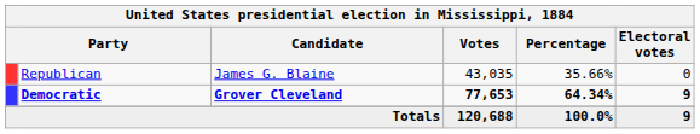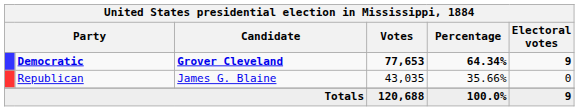 <table class="wikitable" style="font-size: 95%;">
 <tr>
 <th colspan="6">United States presidential election in Mississippi, 1884</th>
 </tr>
 <tr>
 <th colspan="2" style="width: 15em">Party</th>
 <th style="width: 17em">Candidate</th>
 <th style="width: 5em">Votes</th>
 <th style="width: 7em">Percentage</th>
 <th style="width: 5em">Electoral votes</th>
 </tr>
 <tr>
+<th style="background-color:#3333FF; width: 3px"></th>
+<td style="width: 130px"><strong><a href='#'>Democratic</a></strong></td>
+<td><strong><a href='#'>Grover Cleveland</a></strong></td>
+<td align="right"><strong>77,653</strong></td>
+<td align="right"><strong>64.34%</strong></td>
+<td align="right"><strong>9</strong></td>
+</tr>
+<tr>
 <th style="background-color:#FF3333; width: 3px"></th>
 <td style="width: 130px"><a href='#'>Republican</a></td>
 <td><a href='#'>James G. Blaine</a></td>
 <td align="right">43,035</td>
 <td align="right">35.66%</td>
 <td align="right">0</td>
-</tr>
-<tr>
-<th style="background-color:#3333FF; width: 3px"></th>
-<td style="width: 130px"><strong><a href='#'>Democratic</a></strong></td>
-<td><strong><a href='#'>Grover Cleveland</a></strong></td>
-<td align="right"><strong>77,653</strong></td>
-<td align="right"><strong>64.34%</strong></td>
-<td align="right"><strong>9</strong></td>
 </tr>
 <tr>
 </tr>
 <tr bgcolor="#EEEEEE">
 <td colspan="3" align="right"><strong>Totals</strong></td>
 <td align="right"><strong>120,688</strong></td>
 <td align="right"><strong>100.0%</strong></td>
 <td align="right"><strong>9</strong></td>
 </tr>
 </table>
